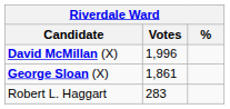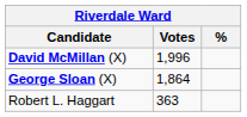 <table class="wikitable">
 <tr>
 <th colspan="3"><a href='#'>Riverdale Ward</a></th>
 </tr>
 <tr>
 <th style="width: 170px">Candidate</th>
 <th style="width: 50px">Votes</th>
 <th style="width: 40px">%</th>
 </tr>
 <tr>
 <td><strong><a href='#'>David McMillan</a></strong> (X)</td>
 <td>1,996</td>
 <td></td>
 </tr>
 <tr>
 <td><strong><a href='#'>George Sloan</a></strong> (X)</td>
-<td>1,861</td>
+<td>1,864</td>
 <td></td>
 </tr>
 <tr>
 <td>Robert L. Haggart</td>
-<td>283</td>
+<td>363</td>
 <td></td>
 </tr>
 </table>
